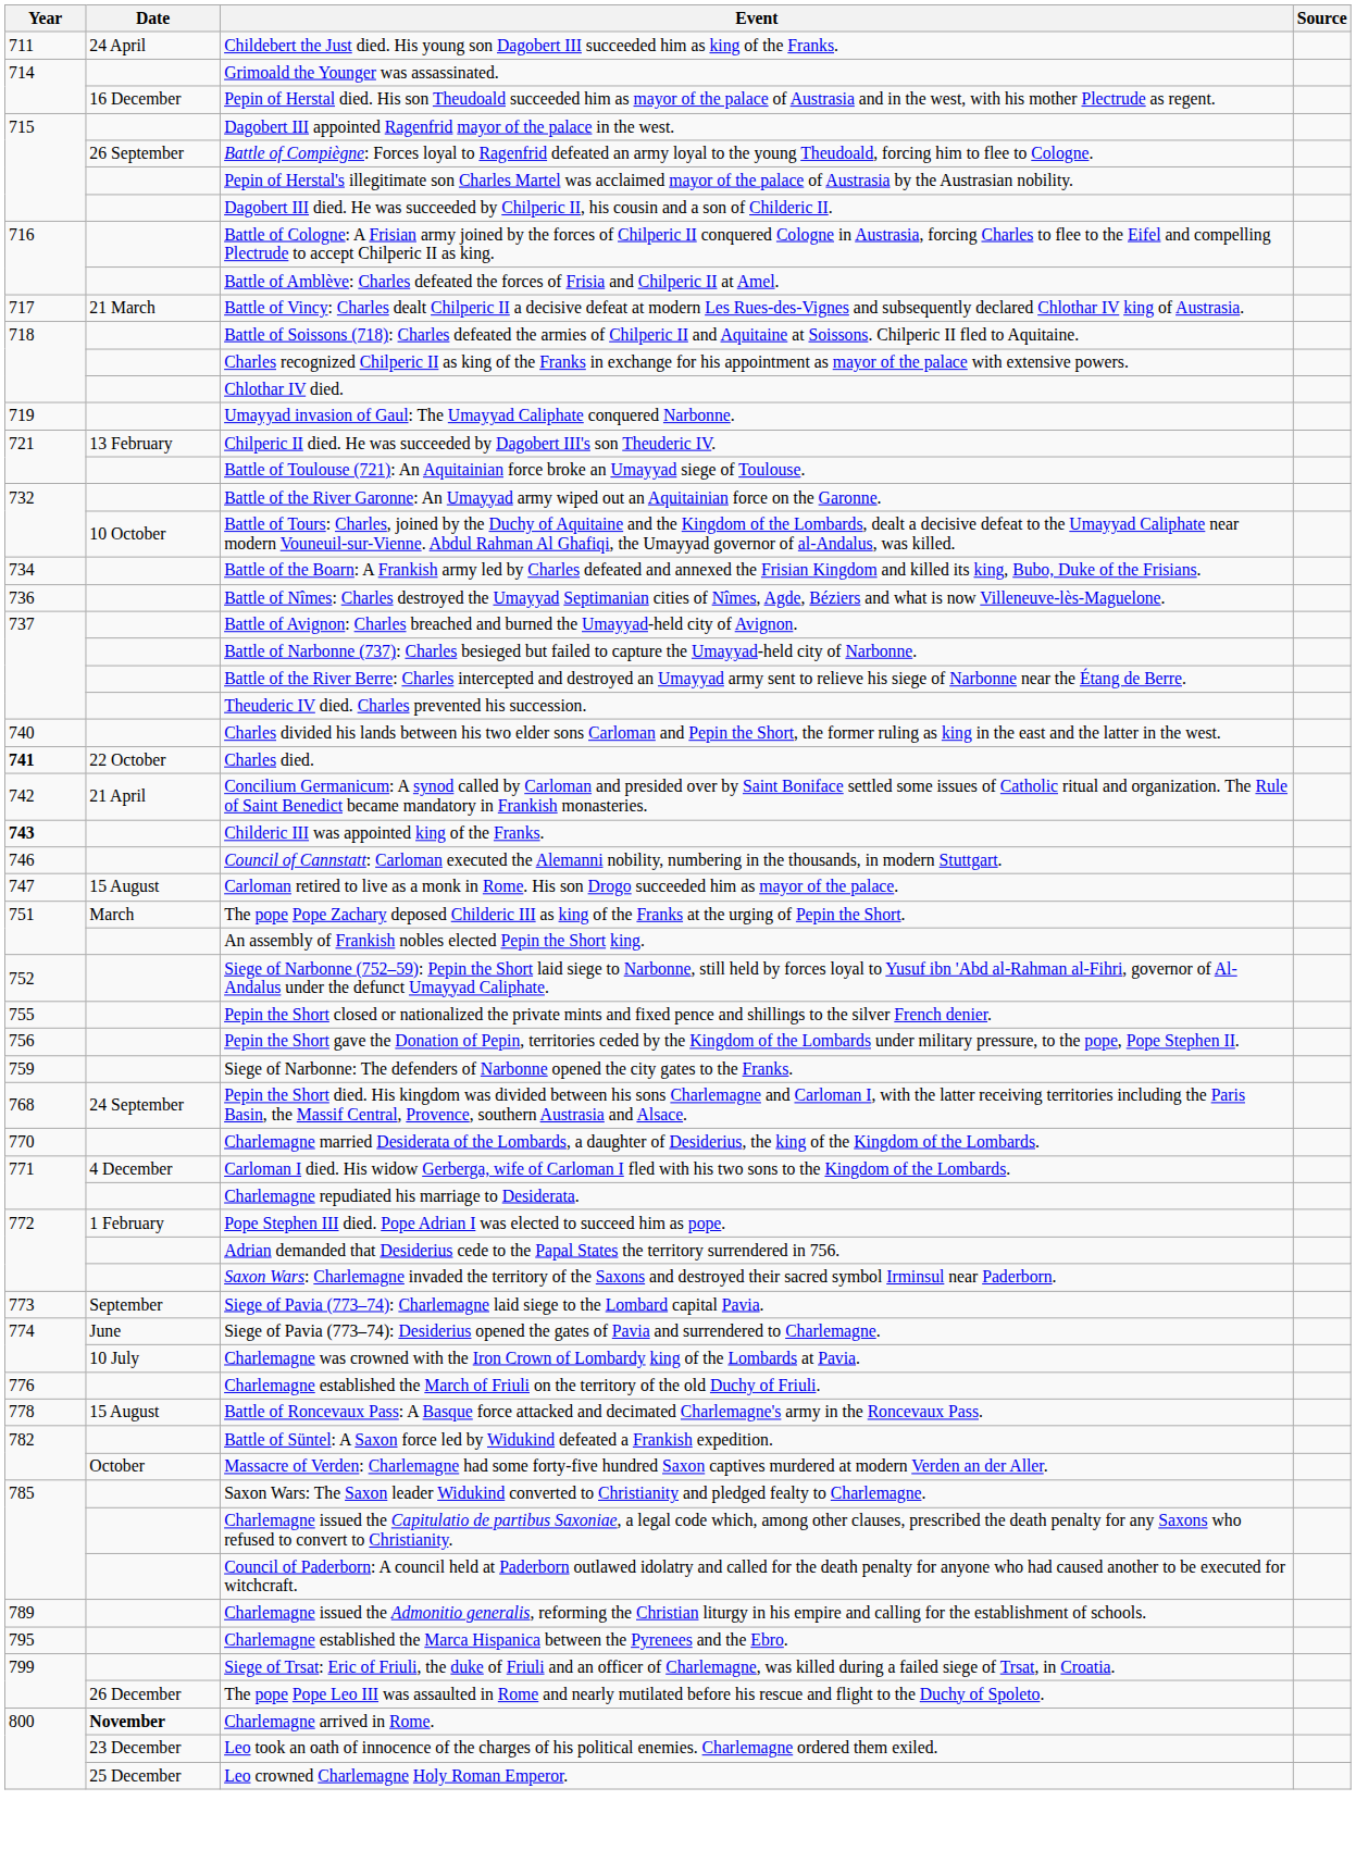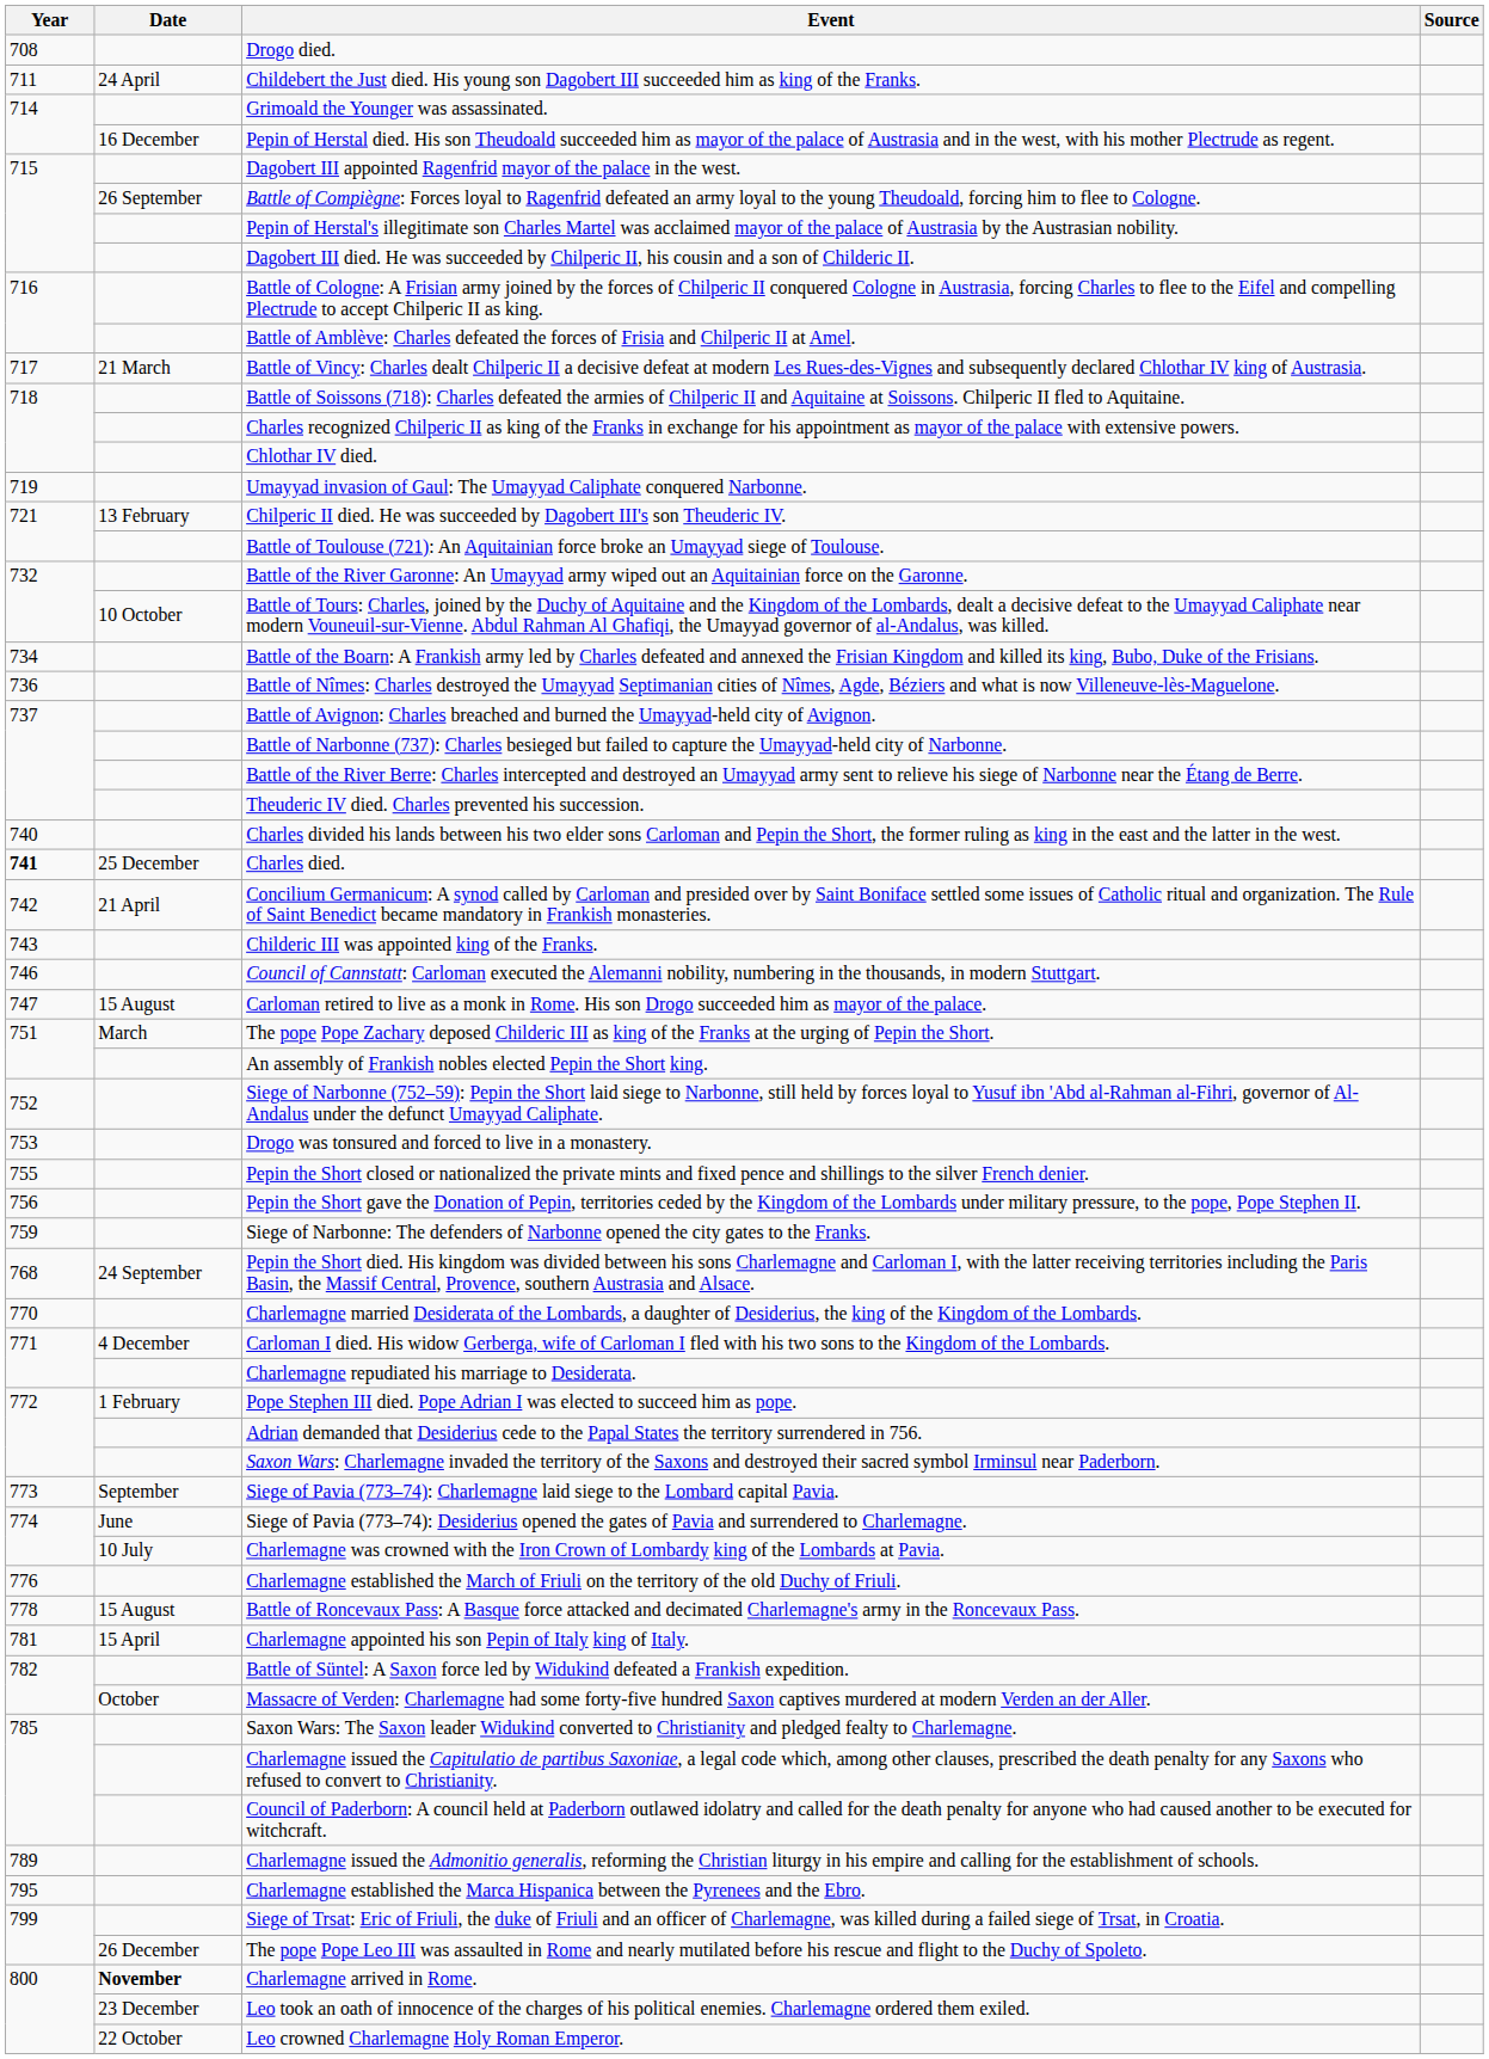 <table class="wikitable" width="100%">
 <tr>
 <th style="width:6%">Year</th>
 <th style="width:10%">Date</th>
 <th>Event</th>
 <th>Source</th>
+</tr>
+<tr>
+<td>708</td>
+<td></td>
+<td><a href='#'>Drogo</a> died.</td>
+<td></td>
 </tr>
 <tr>
 <td>711</td>
 <td>24 April</td>
 <td><a href='#'>Childebert the Just</a> died.  His young son <a href='#'>Dagobert III</a> succeeded him as <a href='#'>king</a> of the <a href='#'>Franks</a>.</td>
 <td></td>
 </tr>
 <tr>
 <td rowspan="2" valign="top">714</td>
 <td></td>
 <td><a href='#'>Grimoald the Younger</a> was assassinated.</td>
 <td></td>
 </tr>
 <tr>
 <td>16 December</td>
 <td><a href='#'>Pepin of Herstal</a> died.  His son <a href='#'>Theudoald</a> succeeded him as <a href='#'>mayor of the palace</a> of <a href='#'>Austrasia</a> and in the west, with his mother <a href='#'>Plectrude</a> as regent.</td>
 <td></td>
 </tr>
 <tr>
 <td rowspan="4" valign="top">715</td>
 <td></td>
 <td><a href='#'>Dagobert III</a> appointed <a href='#'>Ragenfrid</a> <a href='#'>mayor of the palace</a> in the west.</td>
 <td></td>
 </tr>
 <tr>
 <td>26 September</td>
 <td><em><a href='#'>Battle of Compiègne</a></em>: Forces loyal to <a href='#'>Ragenfrid</a> defeated an army loyal to the young <a href='#'>Theudoald</a>, forcing him to flee to <a href='#'>Cologne</a>.</td>
 <td></td>
 </tr>
 <tr>
 <td></td>
 <td><a href='#'>Pepin of Herstal's</a> illegitimate son <a href='#'>Charles Martel</a> was acclaimed <a href='#'>mayor of the palace</a> of <a href='#'>Austrasia</a> by the Austrasian nobility.</td>
 <td></td>
 </tr>
 <tr>
 <td></td>
 <td><a href='#'>Dagobert III</a> died.  He was succeeded by <a href='#'>Chilperic II</a>, his cousin and a son of <a href='#'>Childeric II</a>.</td>
 <td></td>
 </tr>
 <tr>
 <td rowspan="2" valign="top">716</td>
 <td></td>
 <td><a href='#'>Battle of Cologne</a>: A <a href='#'>Frisian</a> army joined by the forces of <a href='#'>Chilperic II</a> conquered <a href='#'>Cologne</a> in <a href='#'>Austrasia</a>, forcing <a href='#'>Charles</a> to flee to the <a href='#'>Eifel</a> and compelling <a href='#'>Plectrude</a> to accept Chilperic II as king.</td>
 <td></td>
 </tr>
 <tr>
 <td></td>
 <td><a href='#'>Battle of Amblève</a>: <a href='#'>Charles</a> defeated the forces of <a href='#'>Frisia</a> and <a href='#'>Chilperic II</a> at <a href='#'>Amel</a>.</td>
 <td></td>
 </tr>
 <tr>
 <td>717</td>
 <td>21 March</td>
 <td><a href='#'>Battle of Vincy</a>: <a href='#'>Charles</a> dealt <a href='#'>Chilperic II</a> a decisive defeat at modern <a href='#'>Les Rues-des-Vignes</a> and subsequently declared <a href='#'>Chlothar IV</a> <a href='#'>king</a> of <a href='#'>Austrasia</a>.</td>
 <td></td>
 </tr>
 <tr>
 <td rowspan="3" valign="top">718</td>
 <td></td>
 <td><a href='#'>Battle of Soissons (718)</a>: <a href='#'>Charles</a> defeated the armies of <a href='#'>Chilperic II</a> and <a href='#'>Aquitaine</a> at <a href='#'>Soissons</a>.  Chilperic II fled to Aquitaine.</td>
 <td></td>
 </tr>
 <tr>
 <td></td>
 <td><a href='#'>Charles</a> recognized <a href='#'>Chilperic II</a> as king of the <a href='#'>Franks</a> in exchange for his appointment as <a href='#'>mayor of the palace</a> with extensive powers.</td>
 <td></td>
 </tr>
 <tr>
 <td></td>
 <td><a href='#'>Chlothar IV</a> died.</td>
 <td></td>
 </tr>
 <tr>
 <td>719</td>
 <td></td>
 <td><a href='#'>Umayyad invasion of Gaul</a>: The <a href='#'>Umayyad Caliphate</a> conquered <a href='#'>Narbonne</a>.</td>
 <td></td>
 </tr>
 <tr>
 <td rowspan="2" valign="top">721</td>
 <td>13 February</td>
 <td><a href='#'>Chilperic II</a> died.  He was succeeded by <a href='#'>Dagobert III's</a> son <a href='#'>Theuderic IV</a>.</td>
 <td></td>
 </tr>
 <tr>
 <td></td>
 <td><a href='#'>Battle of Toulouse (721)</a>: An <a href='#'>Aquitainian</a> force broke an <a href='#'>Umayyad</a> siege of <a href='#'>Toulouse</a>.</td>
 <td></td>
 </tr>
 <tr>
 <td rowspan="2" valign="top">732</td>
 <td></td>
 <td><a href='#'>Battle of the River Garonne</a>: An <a href='#'>Umayyad</a> army wiped out an <a href='#'>Aquitainian</a> force on the <a href='#'>Garonne</a>.</td>
 <td></td>
 </tr>
 <tr>
 <td>10 October</td>
 <td><a href='#'>Battle of Tours</a>: <a href='#'>Charles</a>, joined by the <a href='#'>Duchy of Aquitaine</a> and the <a href='#'>Kingdom of the Lombards</a>, dealt a decisive defeat to the <a href='#'>Umayyad Caliphate</a> near modern <a href='#'>Vouneuil-sur-Vienne</a>. <a href='#'>Abdul Rahman Al Ghafiqi</a>, the Umayyad governor of <a href='#'>al-Andalus</a>, was killed.</td>
 <td></td>
 </tr>
 <tr>
 <td>734</td>
 <td></td>
 <td><a href='#'>Battle of the Boarn</a>: A <a href='#'>Frankish</a> army led by <a href='#'>Charles</a> defeated and annexed the <a href='#'>Frisian Kingdom</a> and killed its <a href='#'>king</a>, <a href='#'>Bubo, Duke of the Frisians</a>.</td>
 <td></td>
 </tr>
 <tr>
 <td>736</td>
 <td></td>
 <td><a href='#'>Battle of Nîmes</a>: <a href='#'>Charles</a> destroyed the <a href='#'>Umayyad</a> <a href='#'>Septimanian</a> cities of <a href='#'>Nîmes</a>, <a href='#'>Agde</a>, <a href='#'>Béziers</a> and what is now <a href='#'>Villeneuve-lès-Maguelone</a>.</td>
 <td></td>
 </tr>
 <tr>
 <td rowspan="4" valign="top">737</td>
 <td></td>
 <td><a href='#'>Battle of Avignon</a>: <a href='#'>Charles</a> breached and burned the <a href='#'>Umayyad</a>-held city of <a href='#'>Avignon</a>.</td>
 <td></td>
 </tr>
 <tr>
 <td></td>
 <td><a href='#'>Battle of Narbonne (737)</a>: <a href='#'>Charles</a> besieged but failed to capture the <a href='#'>Umayyad</a>-held city of <a href='#'>Narbonne</a>.</td>
 <td></td>
 </tr>
 <tr>
 <td></td>
 <td><a href='#'>Battle of the River Berre</a>: <a href='#'>Charles</a> intercepted and destroyed an <a href='#'>Umayyad</a> army sent to relieve his siege of <a href='#'>Narbonne</a> near the <a href='#'>Étang de Berre</a>.</td>
 <td></td>
 </tr>
 <tr>
 <td></td>
 <td><a href='#'>Theuderic IV</a> died. <a href='#'>Charles</a> prevented his succession.</td>
 <td></td>
 </tr>
 <tr>
 <td>740</td>
 <td></td>
 <td><a href='#'>Charles</a> divided his lands between his two elder sons <a href='#'>Carloman</a> and <a href='#'>Pepin the Short</a>, the former ruling as <a href='#'>king</a> in the east and the latter in the west.</td>
 <td></td>
 </tr>
 <tr>
 <td><strong>741</strong></td>
-<td>22 October</td>
+<td>25 December</td>
 <td><a href='#'>Charles</a> died.</td>
 <td></td>
 </tr>
 <tr>
 <td>742</td>
 <td>21 April</td>
 <td><a href='#'>Concilium Germanicum</a>: A <a href='#'>synod</a> called by <a href='#'>Carloman</a> and presided over by <a href='#'>Saint Boniface</a> settled some issues of <a href='#'>Catholic</a> ritual and organization.  The <a href='#'>Rule of Saint Benedict</a> became mandatory in <a href='#'>Frankish</a> monasteries.</td>
 <td></td>
 </tr>
 <tr>
-<td><strong>743</strong></td>
+<td>743</td>
 <td></td>
 <td><a href='#'>Childeric III</a> was appointed <a href='#'>king</a> of the <a href='#'>Franks</a>.</td>
 <td></td>
 </tr>
 <tr>
 <td>746</td>
 <td></td>
 <td><em><a href='#'>Council of Cannstatt</a></em>: <a href='#'>Carloman</a> executed the <a href='#'>Alemanni</a> nobility, numbering in the thousands, in modern <a href='#'>Stuttgart</a>.</td>
 <td></td>
 </tr>
 <tr>
 <td>747</td>
 <td>15 August</td>
 <td><a href='#'>Carloman</a> retired to live as a monk in <a href='#'>Rome</a>.  His son <a href='#'>Drogo</a> succeeded him as <a href='#'>mayor of the palace</a>.</td>
 <td></td>
 </tr>
 <tr>
 <td rowspan="2" valign="top">751</td>
 <td>March</td>
 <td>The <a href='#'>pope</a> <a href='#'>Pope Zachary</a> deposed <a href='#'>Childeric III</a> as <a href='#'>king</a> of the <a href='#'>Franks</a> at the urging of <a href='#'>Pepin the Short</a>.</td>
 <td></td>
 </tr>
 <tr>
 <td></td>
 <td>An assembly of <a href='#'>Frankish</a> nobles elected <a href='#'>Pepin the Short</a> <a href='#'>king</a>.</td>
 <td></td>
 </tr>
 <tr>
 <td>752</td>
 <td></td>
 <td><a href='#'>Siege of Narbonne (752–59)</a>: <a href='#'>Pepin the Short</a> laid siege to <a href='#'>Narbonne</a>, still held by forces loyal to <a href='#'>Yusuf ibn 'Abd al-Rahman al-Fihri</a>, governor of <a href='#'>Al-Andalus</a> under the defunct <a href='#'>Umayyad Caliphate</a>.</td>
+<td></td>
+</tr>
+<tr>
+<td>753</td>
+<td></td>
+<td><a href='#'>Drogo</a> was tonsured and forced to live in a monastery.</td>
 <td></td>
 </tr>
 <tr>
 <td>755</td>
 <td></td>
 <td><a href='#'>Pepin the Short</a> closed or nationalized the private mints and fixed pence and shillings to the silver <a href='#'>French denier</a>.</td>
 <td></td>
 </tr>
 <tr>
 <td>756</td>
 <td></td>
 <td><a href='#'>Pepin the Short</a> gave the <a href='#'>Donation of Pepin</a>, territories ceded by the <a href='#'>Kingdom of the Lombards</a> under military pressure, to the <a href='#'>pope</a>, <a href='#'>Pope Stephen II</a>.</td>
 <td></td>
 </tr>
 <tr>
 <td>759</td>
 <td></td>
 <td>Siege of Narbonne: The defenders of <a href='#'>Narbonne</a> opened the city gates to the <a href='#'>Franks</a>.</td>
 <td></td>
 </tr>
 <tr>
 <td>768</td>
 <td>24 September</td>
 <td><a href='#'>Pepin the Short</a> died.  His kingdom was divided between his sons <a href='#'>Charlemagne</a> and <a href='#'>Carloman I</a>, with the latter receiving territories including the <a href='#'>Paris Basin</a>, the <a href='#'>Massif Central</a>, <a href='#'>Provence</a>, southern <a href='#'>Austrasia</a> and <a href='#'>Alsace</a>.</td>
 <td></td>
 </tr>
 <tr>
 <td>770</td>
 <td></td>
 <td><a href='#'>Charlemagne</a> married <a href='#'>Desiderata of the Lombards</a>, a daughter of <a href='#'>Desiderius</a>, the <a href='#'>king</a> of the <a href='#'>Kingdom of the Lombards</a>.</td>
 <td></td>
 </tr>
 <tr>
 <td rowspan="2" valign="top">771</td>
 <td>4 December</td>
 <td><a href='#'>Carloman I</a> died.  His widow <a href='#'>Gerberga, wife of Carloman I</a> fled with his two sons to the <a href='#'>Kingdom of the Lombards</a>.</td>
 <td></td>
 </tr>
 <tr>
 <td></td>
 <td><a href='#'>Charlemagne</a> repudiated his marriage to <a href='#'>Desiderata</a>.</td>
 <td></td>
 </tr>
 <tr>
 <td rowspan="3" valign="top">772</td>
 <td>1 February</td>
 <td><a href='#'>Pope Stephen III</a> died. <a href='#'>Pope Adrian I</a> was elected to succeed him as <a href='#'>pope</a>.</td>
 <td></td>
 </tr>
 <tr>
 <td></td>
 <td><a href='#'>Adrian</a> demanded that <a href='#'>Desiderius</a> cede to the <a href='#'>Papal States</a> the territory surrendered in 756.</td>
 <td></td>
 </tr>
 <tr>
 <td></td>
 <td><em><a href='#'>Saxon Wars</a></em>: <a href='#'>Charlemagne</a> invaded the territory of the <a href='#'>Saxons</a> and destroyed their sacred symbol <a href='#'>Irminsul</a> near <a href='#'>Paderborn</a>.</td>
 <td></td>
 </tr>
 <tr>
 <td>773</td>
 <td>September</td>
 <td><a href='#'>Siege of Pavia (773–74)</a>: <a href='#'>Charlemagne</a> laid siege to the <a href='#'>Lombard</a> capital <a href='#'>Pavia</a>.</td>
 <td></td>
 </tr>
 <tr>
 <td rowspan="2" valign="top">774</td>
 <td>June</td>
 <td>Siege of Pavia (773–74): <a href='#'>Desiderius</a> opened the gates of <a href='#'>Pavia</a> and surrendered to <a href='#'>Charlemagne</a>.</td>
 <td></td>
 </tr>
 <tr>
 <td>10 July</td>
 <td><a href='#'>Charlemagne</a> was crowned with the <a href='#'>Iron Crown of Lombardy</a> <a href='#'>king</a> of the <a href='#'>Lombards</a> at <a href='#'>Pavia</a>.</td>
 <td></td>
 </tr>
 <tr>
 <td>776</td>
 <td></td>
 <td><a href='#'>Charlemagne</a> established the <a href='#'>March of Friuli</a> on the territory of the old <a href='#'>Duchy of Friuli</a>.</td>
 <td></td>
 </tr>
 <tr>
 <td>778</td>
 <td>15 August</td>
 <td><a href='#'>Battle of Roncevaux Pass</a>: A <a href='#'>Basque</a> force attacked and decimated <a href='#'>Charlemagne's</a> army in the <a href='#'>Roncevaux Pass</a>.</td>
 <td></td>
 </tr>
 <tr>
+<td>781</td>
+<td>15 April</td>
+<td><a href='#'>Charlemagne</a> appointed his son <a href='#'>Pepin of Italy</a> <a href='#'>king</a> of <a href='#'>Italy</a>.</td>
+<td></td>
+</tr>
+<tr>
 <td rowspan="2" valign="top">782</td>
 <td></td>
 <td><a href='#'>Battle of Süntel</a>: A <a href='#'>Saxon</a> force led by <a href='#'>Widukind</a> defeated a <a href='#'>Frankish</a> expedition.</td>
 <td></td>
 </tr>
 <tr>
 <td>October</td>
 <td><a href='#'>Massacre of Verden</a>: <a href='#'>Charlemagne</a> had some forty-five hundred <a href='#'>Saxon</a> captives murdered at modern <a href='#'>Verden an der Aller</a>.</td>
 <td></td>
 </tr>
 <tr>
 <td rowspan="3" valign="top">785</td>
 <td></td>
 <td>Saxon Wars: The <a href='#'>Saxon</a> leader <a href='#'>Widukind</a> converted to <a href='#'>Christianity</a> and pledged fealty to <a href='#'>Charlemagne</a>.</td>
 <td></td>
 </tr>
 <tr>
 <td></td>
 <td><a href='#'>Charlemagne</a> issued the <em><a href='#'>Capitulatio de partibus Saxoniae</a></em>, a legal code which, among other clauses, prescribed the death penalty for any <a href='#'>Saxons</a> who refused to convert to <a href='#'>Christianity</a>.</td>
 <td></td>
 </tr>
 <tr>
 <td></td>
 <td><a href='#'>Council of Paderborn</a>: A council held at <a href='#'>Paderborn</a> outlawed idolatry and called for the death penalty for anyone who had caused another to be executed for witchcraft.</td>
 <td></td>
 </tr>
 <tr>
 <td>789</td>
 <td></td>
 <td><a href='#'>Charlemagne</a> issued the <em><a href='#'>Admonitio generalis</a></em>, reforming the <a href='#'>Christian</a> liturgy in his empire and calling for the establishment of schools.</td>
 <td></td>
 </tr>
 <tr>
 <td>795</td>
 <td></td>
 <td><a href='#'>Charlemagne</a> established the <a href='#'>Marca Hispanica</a> between the <a href='#'>Pyrenees</a> and the <a href='#'>Ebro</a>.</td>
 <td></td>
 </tr>
 <tr>
 <td rowspan="2" valign="top">799</td>
 <td></td>
 <td><a href='#'>Siege of Trsat</a>: <a href='#'>Eric of Friuli</a>, the <a href='#'>duke</a> of <a href='#'>Friuli</a> and an officer of <a href='#'>Charlemagne</a>, was killed during a failed siege of <a href='#'>Trsat</a>, in <a href='#'>Croatia</a>.</td>
 <td></td>
 </tr>
 <tr>
 <td>26 December</td>
 <td>The <a href='#'>pope</a> <a href='#'>Pope Leo III</a> was assaulted in <a href='#'>Rome</a> and nearly mutilated before his rescue and flight to the <a href='#'>Duchy of Spoleto</a>.</td>
 <td></td>
 </tr>
 <tr>
 <td rowspan="3" valign="top">800</td>
 <td><strong>November</strong></td>
 <td><a href='#'>Charlemagne</a> arrived in <a href='#'>Rome</a>.</td>
 <td></td>
 </tr>
 <tr>
 <td>23 December</td>
 <td><a href='#'>Leo</a> took an oath of innocence of the charges of his political enemies. <a href='#'>Charlemagne</a> ordered them exiled.</td>
 <td></td>
 </tr>
 <tr>
-<td>25 December</td>
+<td>22 October</td>
 <td><a href='#'>Leo</a> crowned <a href='#'>Charlemagne</a> <a href='#'>Holy Roman Emperor</a>.</td>
 <td></td>
 </tr>
 </table>
